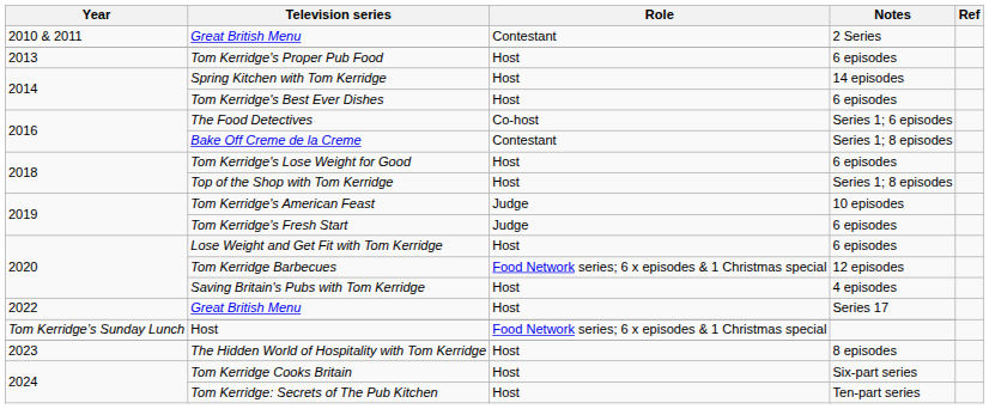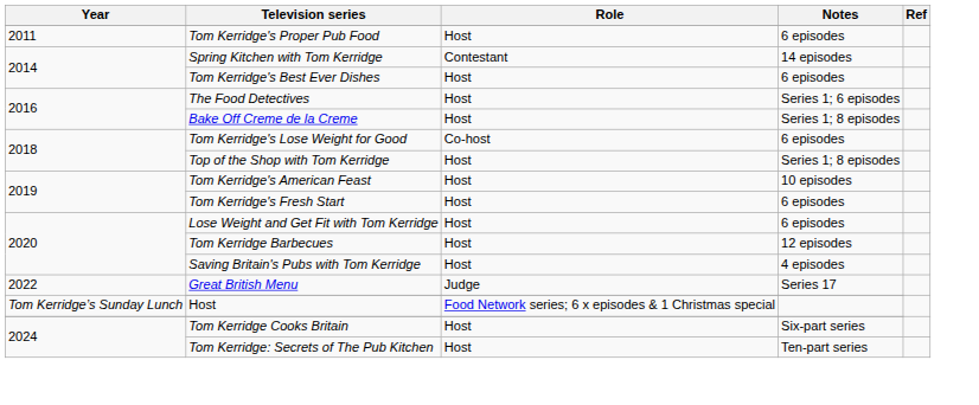 <table class="wikitable">
 <tr>
 <th>Year</th>
 <th>Television series</th>
 <th>Role</th>
 <th>Notes</th>
 <th>Ref</th>
 </tr>
 <tr>
-<td>2010 & 2011</td>
-<td><em><a href='#'>Great British Menu</a></em></td>
-<td>Contestant</td>
-<td>2 Series</td>
-<td></td>
 </tr>
 <tr>
-</tr>
-<tr>
-<td>2013</td>
+<td>2011</td>
 <td><em>Tom Kerridge's Proper Pub Food</em></td>
 <td>Host</td>
 <td>6 episodes</td>
 <td></td>
 </tr>
 <tr Host>
 <td rowspan="2">2014</td>
 <td><em>Spring Kitchen with Tom Kerridge</em></td>
-<td>Host</td>
+<td>Contestant</td>
 <td>14 episodes</td>
 <td></td>
 </tr>
 <tr>
 <td><em>Tom Kerridge's Best Ever Dishes</em></td>
 <td>Host</td>
 <td>6 episodes</td>
 <td></td>
 </tr>
 <tr>
 <td rowspan="2">2016</td>
 <td><em>The Food Detectives</em></td>
-<td>Co-host</td>
+<td>Host</td>
 <td>Series 1; 6 episodes</td>
 <td></td>
 </tr>
 <tr>
 <td><em><a href='#'>Bake Off Creme de la Creme</a></em></td>
-<td>Contestant</td>
+<td>Host</td>
 <td>Series 1; 8 episodes</td>
 <td></td>
 </tr>
 <tr>
 <td rowspan="2">2018</td>
 <td><em>Tom Kerridge's Lose Weight for Good</em></td>
-<td>Host</td>
+<td>Co-host</td>
 <td>6 episodes</td>
 <td></td>
 </tr>
 <tr>
 <td><em>Top of the Shop with Tom Kerridge</em></td>
 <td>Host</td>
 <td>Series 1; 8 episodes</td>
 <td></td>
 </tr>
 <tr>
 <td rowspan="2">2019</td>
 <td><em>Tom Kerridge's American Feast</em></td>
-<td>Judge</td>
+<td>Host</td>
 <td>10 episodes</td>
 <td></td>
 </tr>
 <tr>
 <td><em>Tom Kerridge's Fresh Start</em></td>
-<td>Judge</td>
+<td>Host</td>
 <td>6 episodes</td>
 <td></td>
 </tr>
 <tr>
 <td rowspan="3">2020</td>
 <td><em>Lose Weight and Get Fit with Tom Kerridge</em></td>
 <td>Host</td>
 <td>6 episodes</td>
 <td></td>
 </tr>
 <tr>
 <td><em>Tom Kerridge Barbecues</em></td>
-<td><a href='#'>Food Network</a> series; 6 x episodes & 1 Christmas special</td>
+<td>Host</td>
 <td>12 episodes</td>
 <td></td>
 </tr>
 <tr>
 <td><em>Saving Britain's Pubs with Tom Kerridge</em></td>
 <td>Host</td>
 <td>4 episodes</td>
 <td></td>
 </tr>
 <tr>
 <td rowspan="2">2022</td>
 <td><em><a href='#'>Great British Menu</a></em></td>
-<td>Host</td>
+<td>Judge</td>
 <td>Series 17</td>
 <td></td>
 </tr>
 <tr Host>
 </tr>
 <tr>
 <td><em>Tom Kerridge’s Sunday Lunch</em></td>
 <td>Host</td>
 <td><a href='#'>Food Network</a> series; 6 x episodes & 1 Christmas special</td>
 <td></td>
 </tr>
 <tr Host>
-</tr>
-<tr>
-<td>2023</td>
-<td><em>The Hidden World of Hospitality with Tom Kerridge</em></td>
-<td>Host</td>
-<td>8 episodes</td>
-<td></td>
 </tr>
 <tr Host>
 <td rowspan="2">2024</td>
 <td><em>Tom Kerridge Cooks Britain</em></td>
 <td>Host</td>
 <td>Six-part series</td>
 <td></td>
 </tr>
 <tr Host>
 <td><em>Tom Kerridge: Secrets of The Pub Kitchen</em></td>
 <td>Host</td>
 <td>Ten-part series</td>
 <td></td>
 </tr>
 </table>
